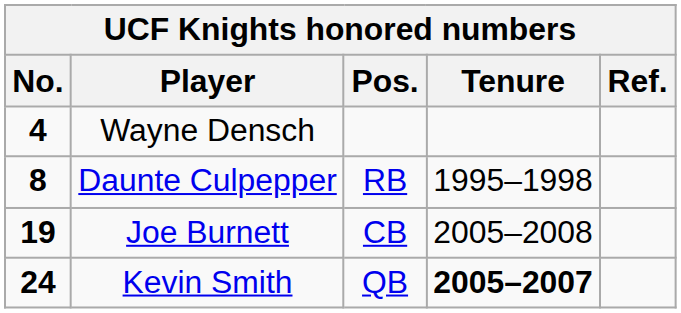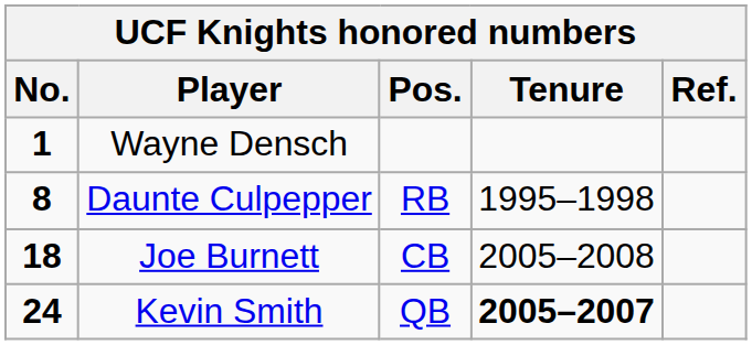 <table class="wikitable" style="text-align:center">
 <tr>
 <th colspan=5 style =><strong>UCF Knights honored numbers</strong></th>
 </tr>
 <tr>
 <th style = >No.</th>
 <th style = >Player</th>
 <th style = >Pos.</th>
 <th style = >Tenure</th>
 <th style = >Ref.</th>
 </tr>
 <tr>
-<td><strong>4</strong></td>
+<td><strong>1</strong></td>
 <td>Wayne Densch</td>
 <td></td>
 <td></td>
 <td></td>
 </tr>
 <tr>
 <td><strong>8</strong></td>
 <td><a href='#'>Daunte Culpepper</a></td>
 <td><a href='#'>RB</a></td>
 <td>1995–1998</td>
 <td></td>
 </tr>
 <tr>
-<td><strong>19</strong></td>
+<td><strong>18</strong></td>
 <td><a href='#'>Joe Burnett</a></td>
 <td><a href='#'>CB</a></td>
 <td>2005–2008</td>
 <td></td>
 </tr>
 <tr>
 <td><strong>24</strong></td>
 <td><a href='#'>Kevin Smith</a></td>
 <td><a href='#'>QB</a></td>
 <td><strong>2005–2007</strong></td>
 <td></td>
 </tr>
 </table>
